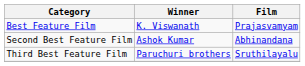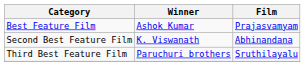 <table class="wikitable">
 <tr>
 <th>Category</th>
 <th>Winner</th>
 <th>Film</th>
 </tr>
 <tr>
 <td><a href='#'>Best Feature Film</a></td>
-<td><a href='#'>K. Viswanath</a></td>
+<td><a href='#'>Ashok Kumar</a></td>
 <td><a href='#'>Prajasvamyam</a></td>
 </tr>
 <tr>
 <td>Second Best Feature Film</td>
-<td><a href='#'>Ashok Kumar</a></td>
+<td><a href='#'>K. Viswanath</a></td>
 <td><a href='#'>Abhinandana</a></td>
 </tr>
 <tr>
 <td>Third Best Feature Film</td>
 <td><a href='#'>Paruchuri brothers</a></td>
 <td><a href='#'>Sruthilayalu</a></td>
 </tr>
 <tr>
 </tr>
 </table>
